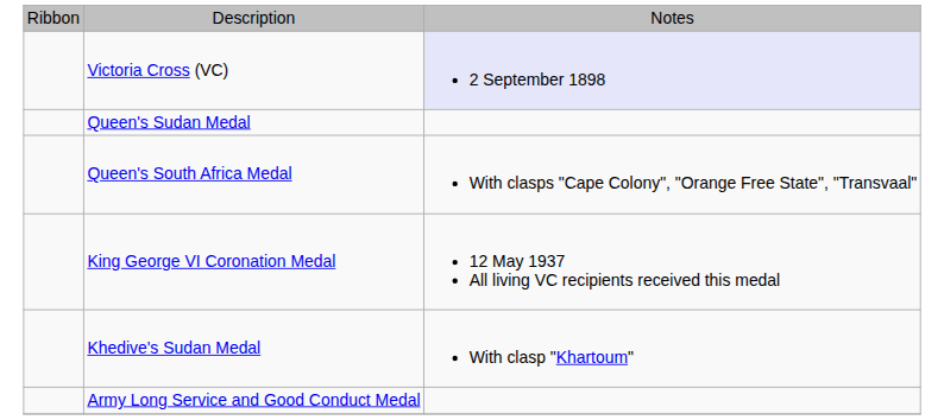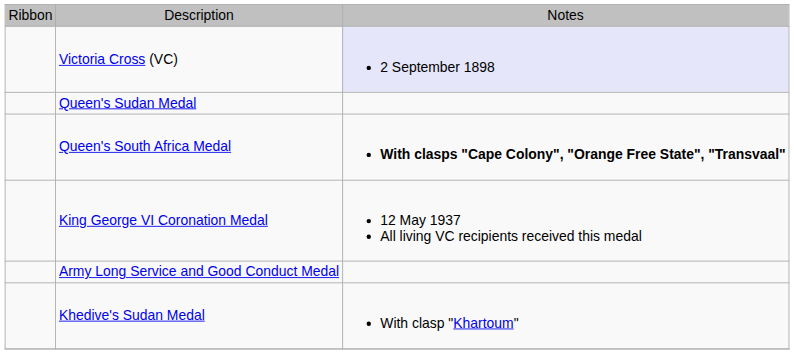 <table class="wikitable" style="margin:1em auto">
 <tr style="background:silver;" align="center">
 <td>Ribbon</td>
 <td>Description</td>
 <td>Notes</td>
 </tr>
 <tr>
 <td></td>
 <td><a href='#'>Victoria Cross</a> (VC)</td>
 <td style="background: lavender;"><br><ul><li>2 September 1898</li></ul></td>
 </tr>
 <tr>
 <td></td>
 <td><a href='#'>Queen's Sudan Medal</a></td>
 <td></td>
 </tr>
 <tr>
 <td></td>
 <td><a href='#'>Queen's South Africa Medal</a></td>
-<td><br><ul><li>With clasps "Cape Colony", "Orange Free State", "Transvaal"</li></ul></td>
+<td><strong><br><ul><li>With clasps "Cape Colony", "Orange Free State", "Transvaal"</li></ul></strong></td>
 </tr>
 <tr>
 <td></td>
 <td><a href='#'>King George VI Coronation Medal</a></td>
 <td><br><ul><li>12 May 1937</li><li>All living VC recipients received this medal</li></ul></td>
 </tr>
 <tr>
 <td></td>
+<td><a href='#'>Army Long Service and Good Conduct Medal</a></td>
+<td></td>
+</tr>
+<tr>
+<td></td>
 <td><a href='#'>Khedive's Sudan Medal</a></td>
 <td><br><ul><li>With clasp "<a href='#'>Khartoum</a>"</li></ul></td>
 </tr>
 <tr>
-<td></td>
-<td><a href='#'>Army Long Service and Good Conduct Medal</a></td>
-<td></td>
-</tr>
-<tr>
 </tr>
 </table>
